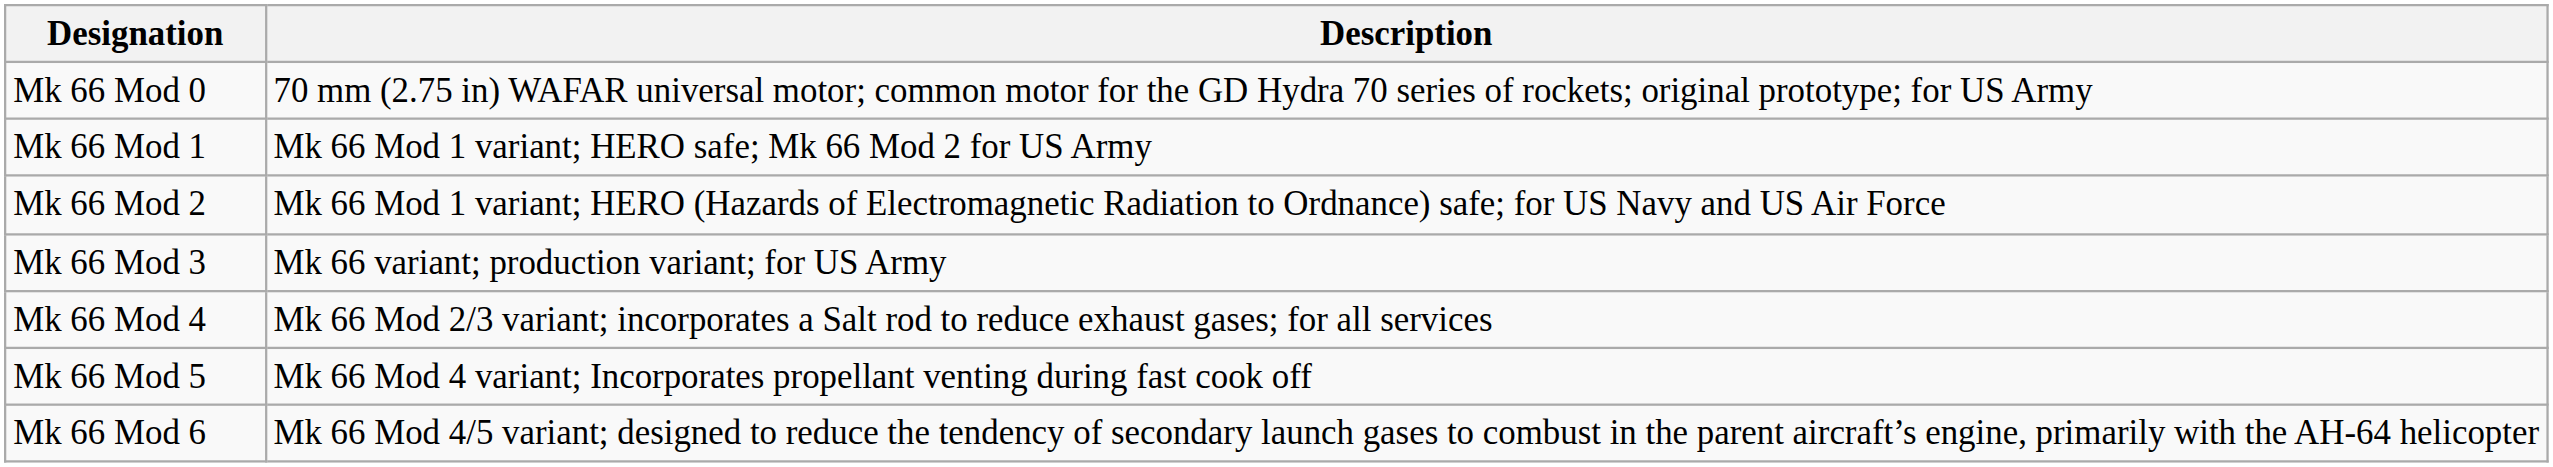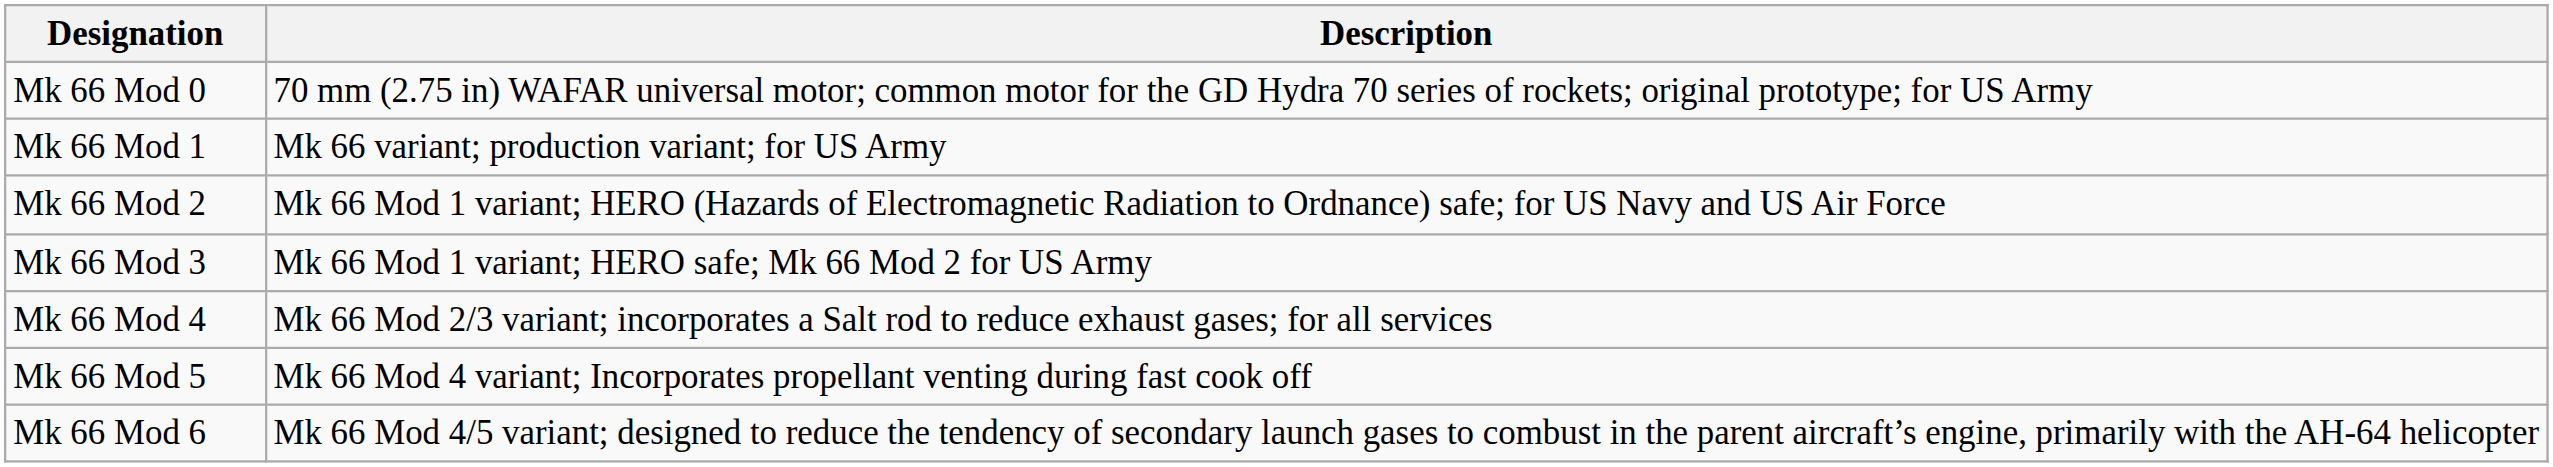 <table class="wikitable" style="font-size:96%;">
 <tr>
 <th style="width: 7em;">Designation</th>
 <th>Description</th>
 </tr>
 <tr style="vertical-align: top;" |>
 <td>Mk 66 Mod 0</td>
 <td>70 mm (2.75 in) WAFAR universal motor; common motor for the GD Hydra 70 series of rockets; original prototype; for US Army</td>
 </tr>
 <tr style="vertical-align: top;" |>
 <td>Mk 66 Mod 1</td>
-<td>Mk 66 Mod 1 variant; HERO safe; Mk 66 Mod 2 for US Army</td>
+<td>Mk 66 variant; production variant; for US Army</td>
 </tr>
 <tr style="vertical-align: top;" |>
 <td>Mk 66 Mod 2</td>
 <td>Mk 66 Mod 1 variant; HERO (Hazards of Electromagnetic Radiation to Ordnance) safe; for US Navy and US Air Force</td>
 </tr>
 <tr style="vertical-align: top;" |>
 <td>Mk 66 Mod 3</td>
-<td>Mk 66 variant; production variant; for US Army</td>
+<td>Mk 66 Mod 1 variant; HERO safe; Mk 66 Mod 2 for US Army</td>
 </tr>
 <tr style="vertical-align: top;" |>
 <td>Mk 66 Mod 4</td>
 <td>Mk 66 Mod 2/3 variant; incorporates a Salt rod to reduce exhaust gases; for all services</td>
 </tr>
 <tr style="vertical-align: top;" |>
 <td>Mk 66 Mod 5</td>
 <td>Mk 66 Mod 4 variant; Incorporates propellant venting during fast cook off</td>
 </tr>
 <tr style="vertical-align: top;" |>
 <td>Mk 66 Mod 6</td>
 <td>Mk 66 Mod 4/5 variant; designed to reduce the tendency of secondary launch gases to combust in the parent aircraft’s engine, primarily with the AH-64 helicopter</td>
 </tr>
 </table>
